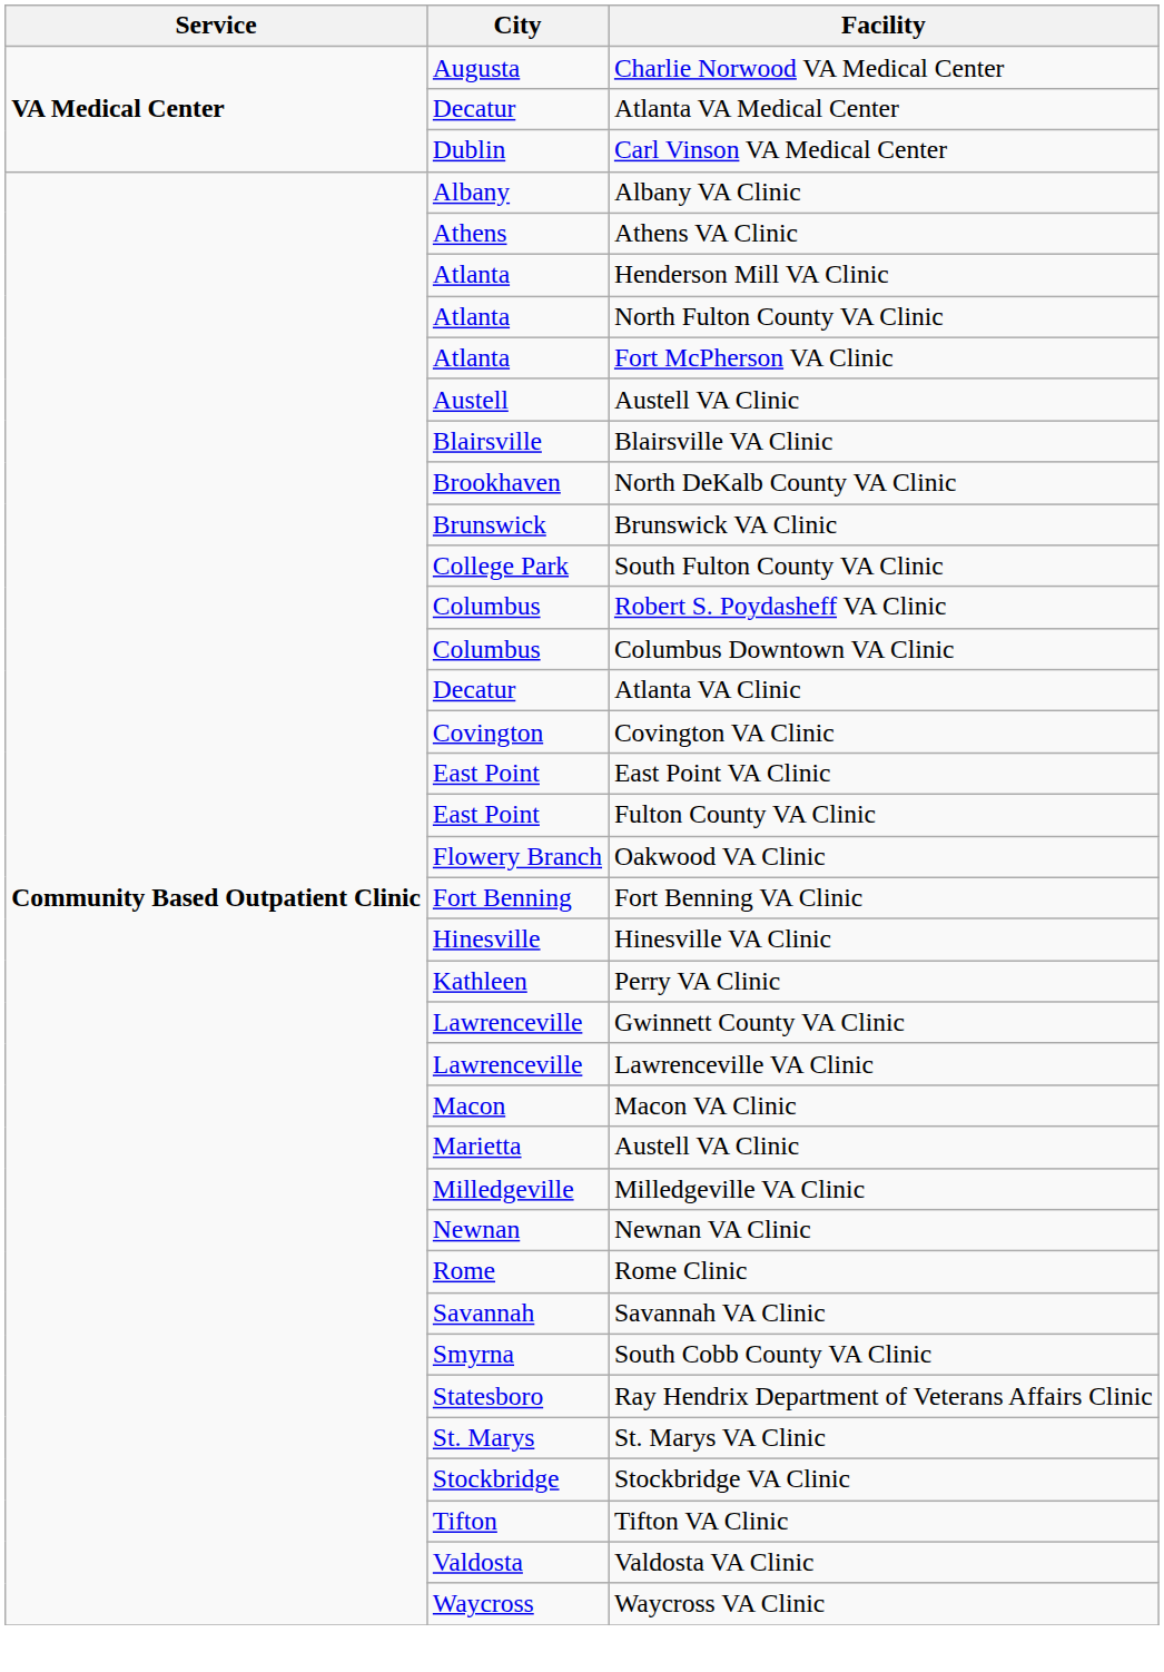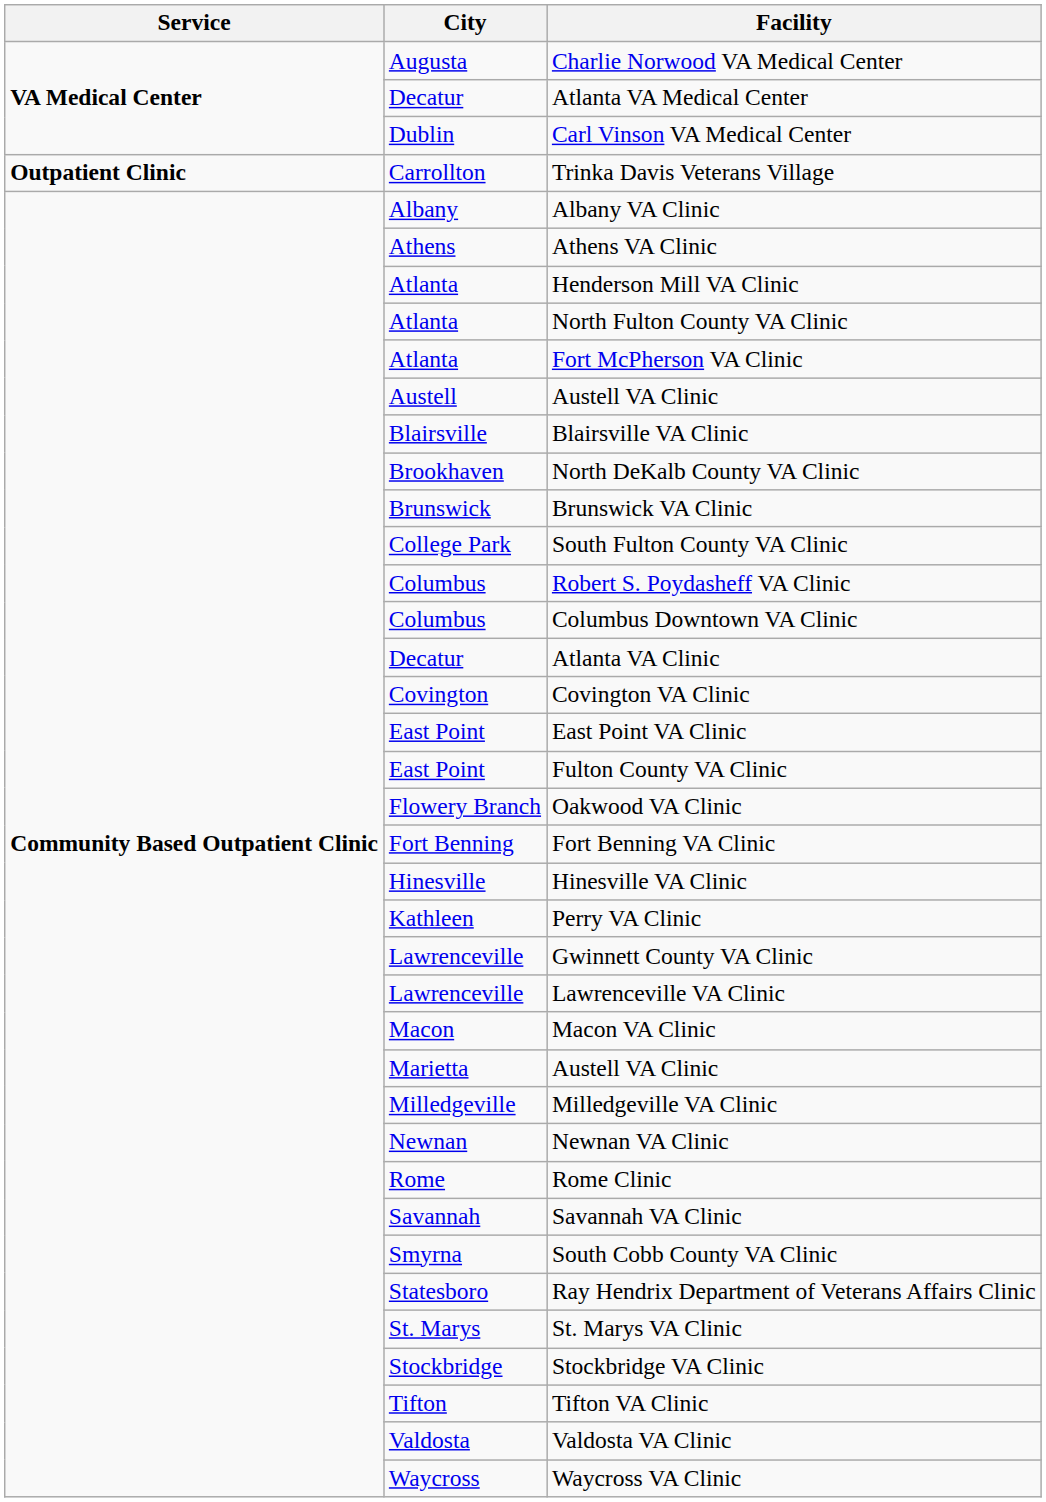 <table class="wikitable">
 <tr>
 <th>Service</th>
 <th>City</th>
 <th>Facility</th>
 </tr>
 <tr>
 <td rowspan=3><strong>VA Medical Center</strong></td>
 <td><a href='#'>Augusta</a></td>
 <td><a href='#'>Charlie Norwood</a> VA Medical Center</td>
 </tr>
 <tr>
 <td><a href='#'>Decatur</a></td>
 <td>Atlanta VA Medical Center</td>
 </tr>
 <tr>
 <td><a href='#'>Dublin</a></td>
 <td><a href='#'>Carl Vinson</a> VA Medical Center</td>
+</tr>
+<tr>
+<td rowspan=><strong>Outpatient Clinic</strong></td>
+<td><a href='#'>Carrollton</a></td>
+<td>Trinka Davis Veterans Village</td>
 </tr>
 <tr>
 <td rowspan=35><strong>Community Based Outpatient Clinic</strong></td>
 <td><a href='#'>Albany</a></td>
 <td>Albany VA Clinic</td>
 </tr>
 <tr>
 <td><a href='#'>Athens</a></td>
 <td>Athens VA Clinic</td>
 </tr>
 <tr>
 <td><a href='#'>Atlanta</a></td>
 <td>Henderson Mill VA Clinic</td>
 </tr>
 <tr>
 <td><a href='#'>Atlanta</a></td>
 <td>North Fulton County VA Clinic</td>
 </tr>
 <tr>
 <td><a href='#'>Atlanta</a></td>
 <td><a href='#'>Fort McPherson</a> VA Clinic</td>
 </tr>
 <tr>
 <td><a href='#'>Austell</a></td>
 <td>Austell VA Clinic</td>
 </tr>
 <tr>
 <td><a href='#'>Blairsville</a></td>
 <td>Blairsville VA Clinic</td>
 </tr>
 <tr>
 <td><a href='#'>Brookhaven</a></td>
 <td>North DeKalb County VA Clinic</td>
 </tr>
 <tr>
 <td><a href='#'>Brunswick</a></td>
 <td>Brunswick VA Clinic</td>
 </tr>
 <tr>
 <td><a href='#'>College Park</a></td>
 <td>South Fulton County VA Clinic</td>
 </tr>
 <tr>
 <td><a href='#'>Columbus</a></td>
 <td><a href='#'>Robert S. Poydasheff</a> VA Clinic</td>
 </tr>
 <tr>
 <td><a href='#'>Columbus</a></td>
 <td>Columbus Downtown VA Clinic</td>
 </tr>
 <tr>
 <td><a href='#'>Decatur</a></td>
 <td>Atlanta VA Clinic</td>
 </tr>
 <tr>
 <td><a href='#'>Covington</a></td>
 <td>Covington VA Clinic</td>
 </tr>
 <tr>
 <td><a href='#'>East Point</a></td>
 <td>East Point VA Clinic</td>
 </tr>
 <tr>
 <td><a href='#'>East Point</a></td>
 <td>Fulton County VA Clinic</td>
 </tr>
 <tr>
 <td><a href='#'>Flowery Branch</a></td>
 <td>Oakwood VA Clinic</td>
 </tr>
 <tr>
 <td><a href='#'>Fort Benning</a></td>
 <td>Fort Benning VA Clinic</td>
 </tr>
 <tr>
 <td><a href='#'>Hinesville</a></td>
 <td>Hinesville VA Clinic</td>
 </tr>
 <tr>
 <td><a href='#'>Kathleen</a></td>
 <td>Perry VA Clinic</td>
 </tr>
 <tr>
 <td><a href='#'>Lawrenceville</a></td>
 <td>Gwinnett County VA Clinic</td>
 </tr>
 <tr>
 <td><a href='#'>Lawrenceville</a></td>
 <td>Lawrenceville VA Clinic</td>
 </tr>
 <tr>
 <td><a href='#'>Macon</a></td>
 <td>Macon VA Clinic</td>
 </tr>
 <tr>
 <td><a href='#'>Marietta</a></td>
 <td>Austell VA Clinic</td>
 </tr>
 <tr>
 <td><a href='#'>Milledgeville</a></td>
 <td>Milledgeville VA Clinic</td>
 </tr>
 <tr>
 <td><a href='#'>Newnan</a></td>
 <td>Newnan VA Clinic</td>
 </tr>
 <tr>
 <td><a href='#'>Rome</a></td>
 <td>Rome Clinic</td>
 </tr>
 <tr>
 <td><a href='#'>Savannah</a></td>
 <td>Savannah VA Clinic</td>
 </tr>
 <tr>
 <td><a href='#'>Smyrna</a></td>
 <td>South Cobb County VA Clinic</td>
 </tr>
 <tr>
 <td><a href='#'>Statesboro</a></td>
 <td>Ray Hendrix Department of Veterans Affairs Clinic</td>
 </tr>
 <tr>
 <td><a href='#'>St. Marys</a></td>
 <td>St. Marys VA Clinic</td>
 </tr>
 <tr>
 <td><a href='#'>Stockbridge</a></td>
 <td>Stockbridge VA Clinic</td>
 </tr>
 <tr>
 <td><a href='#'>Tifton</a></td>
 <td>Tifton VA Clinic</td>
 </tr>
 <tr>
 <td><a href='#'>Valdosta</a></td>
 <td>Valdosta VA Clinic</td>
 </tr>
 <tr>
 <td><a href='#'>Waycross</a></td>
 <td>Waycross VA Clinic</td>
 </tr>
 </table>
